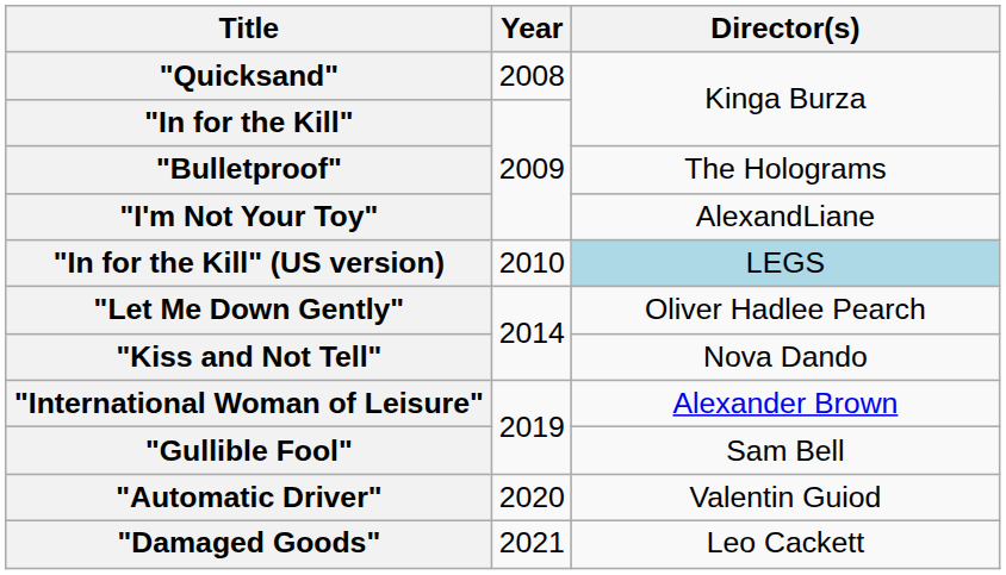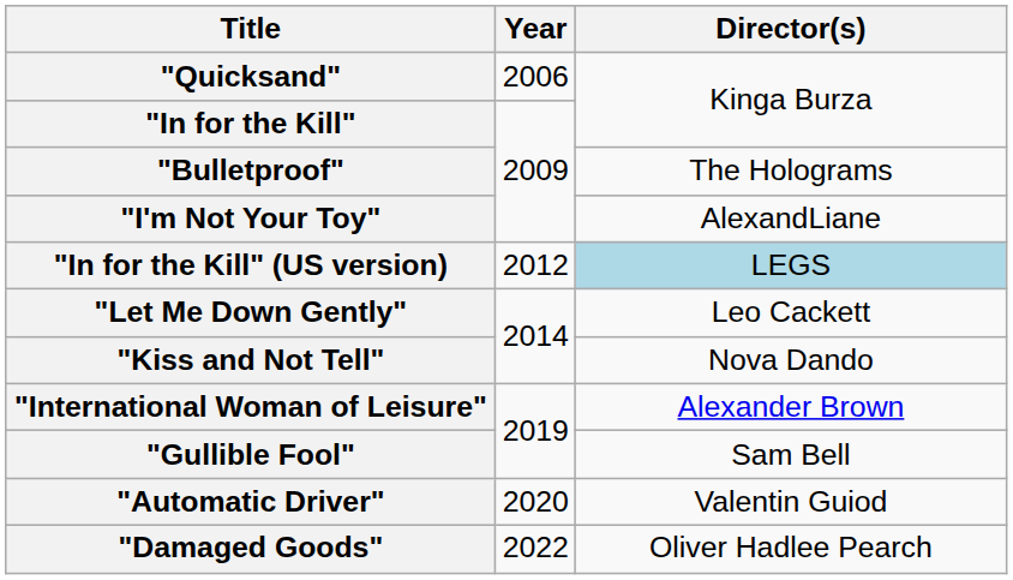 <table class="wikitable plainrowheaders" style="text-align:center">
 <tr>
 <th scope="col" style="width:16em;">Title</th>
 <th scope="col">Year</th>
 <th scope="col" style="width:14em;">Director(s)</th>
 </tr>
 <tr>
 <th scope="row">"Quicksand"</th>
-<td>2008</td>
+<td>2006</td>
 <td rowspan="2">Kinga Burza</td>
 </tr>
 <tr>
 <th scope="row">"In for the Kill"</th>
 <td rowspan="3">2009</td>
 </tr>
 <tr>
 <th scope="row">"Bulletproof"</th>
 <td>The Holograms</td>
 </tr>
 <tr>
 <th scope="row">"I'm Not Your Toy"</th>
 <td>AlexandLiane</td>
 </tr>
 <tr>
 <th scope="row">"In for the Kill" (US version)</th>
-<td>2010</td>
+<td>2012</td>
 <td style="background: lightblue;">LEGS</td>
 </tr>
 <tr>
 <th scope="row">"Let Me Down Gently"</th>
 <td rowspan="2">2014</td>
-<td>Oliver Hadlee Pearch</td>
+<td>Leo Cackett</td>
 </tr>
 <tr>
 <th scope="row">"Kiss and Not Tell"</th>
 <td>Nova Dando</td>
 </tr>
 <tr>
 <th scope="row">"International Woman of Leisure"</th>
 <td rowspan="2">2019</td>
 <td><a href='#'>Alexander Brown</a></td>
 </tr>
 <tr>
 <th scope="row">"Gullible Fool"</th>
 <td>Sam Bell</td>
 </tr>
 <tr>
 <th scope="row">"Automatic Driver"</th>
 <td>2020</td>
 <td>Valentin Guiod</td>
 </tr>
 <tr>
 <th scope="row">"Damaged Goods"</th>
-<td>2021</td>
-<td>Leo Cackett</td>
+<td>2022</td>
+<td>Oliver Hadlee Pearch</td>
 </tr>
 </table>
